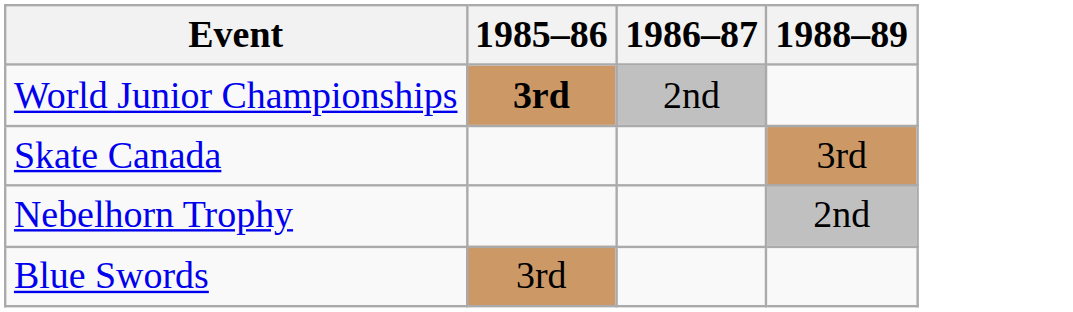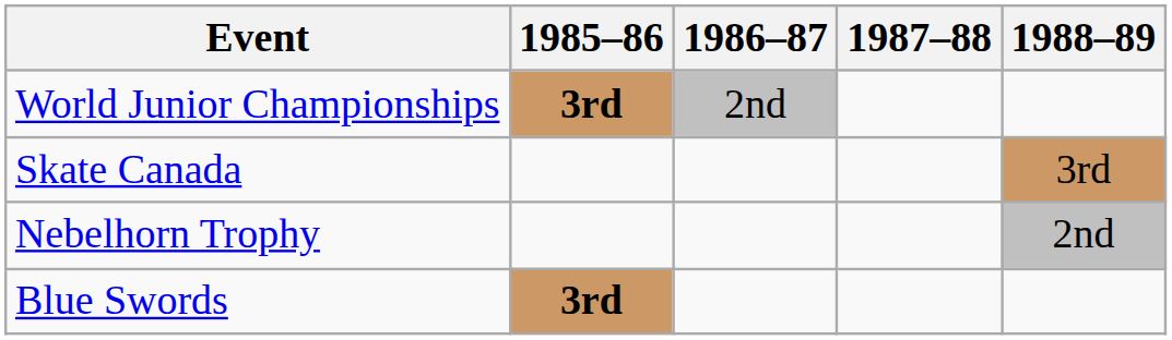 <table class="wikitable" style="text-align:center">
 <tr>
 <th>Event</th>
 <th>1985–86</th>
 <th>1986–87</th>
+<th>1987–88</th>
 <th>1988–89</th>
 </tr>
 <tr>
 <td align=left><a href='#'>World Junior Championships</a></td>
 <td bgcolor=cc9966><strong>3rd</strong></td>
 <td bgcolor=silver>2nd</td>
 <td></td>
+<td></td>
 </tr>
 <tr>
 <td align=left><a href='#'>Skate Canada</a></td>
+<td></td>
 <td></td>
 <td></td>
 <td bgcolor=cc9966>3rd</td>
 </tr>
 <tr>
 <td align=left><a href='#'>Nebelhorn Trophy</a></td>
 <td></td>
 <td></td>
+<td></td>
 <td bgcolor=silver>2nd</td>
 </tr>
 <tr>
 <td align=left><a href='#'>Blue Swords</a></td>
-<td bgcolor=cc9966>3rd</td>
+<td bgcolor=cc9966><strong>3rd</strong></td>
+<td></td>
 <td></td>
 <td></td>
 </tr>
 </table>
